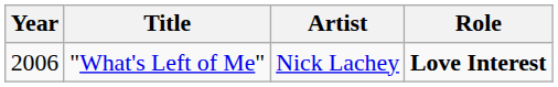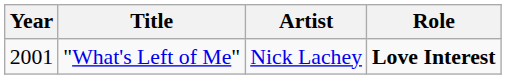 <table class="wikitable">
 <tr>
 <th>Year</th>
 <th>Title</th>
 <th>Artist</th>
 <th>Role</th>
 </tr>
 <tr>
-<td>2006</td>
+<td>2001</td>
 <td>"<a href='#'>What's Left of Me</a>"</td>
 <td><a href='#'>Nick Lachey</a></td>
 <td><strong>Love Interest</strong></td>
 </tr>
 </table>
